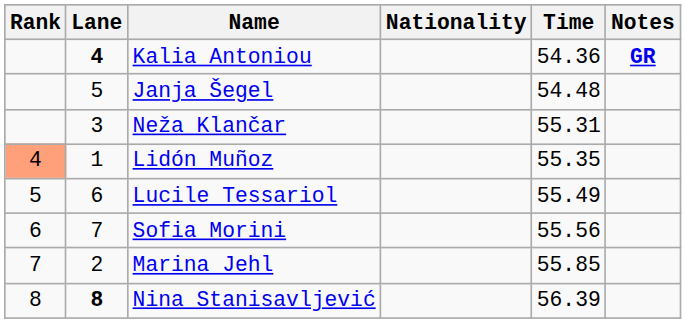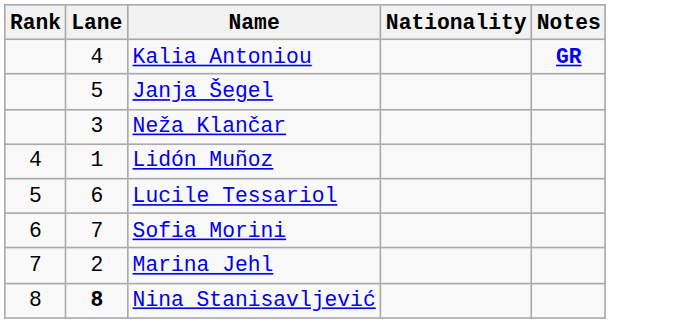 <table class="wikitable sortable" style="text-align:center">
 <tr>
 <th>Rank</th>
 <th>Lane</th>
 <th>Name</th>
 <th>Nationality</th>
-<th>Time</th>
 <th>Notes</th>
 </tr>
 <tr>
 <td></td>
-<td><strong>4</strong></td>
+<td>4</td>
 <td align=left><a href='#'>Kalia Antoniou</a></td>
 <td align=left></td>
-<td>54.36</td>
 <td><strong><a href='#'>GR</a></strong></td>
 </tr>
 <tr>
 <td></td>
 <td>5</td>
 <td align=left><a href='#'>Janja Šegel</a></td>
 <td align=left></td>
-<td>54.48</td>
 <td></td>
 </tr>
 <tr>
 <td></td>
 <td>3</td>
 <td align=left><a href='#'>Neža Klančar</a></td>
 <td align=left></td>
-<td>55.31</td>
 <td></td>
 </tr>
 <tr>
-<td style="background: lightsalmon;">4</td>
+<td>4</td>
 <td>1</td>
 <td align=left><a href='#'>Lidón Muñoz</a></td>
 <td align=left></td>
-<td>55.35</td>
 <td></td>
 </tr>
 <tr>
 <td>5</td>
 <td>6</td>
 <td align=left><a href='#'>Lucile Tessariol</a></td>
 <td align=left></td>
-<td>55.49</td>
 <td></td>
 </tr>
 <tr>
 <td>6</td>
 <td>7</td>
 <td align=left><a href='#'>Sofia Morini</a></td>
 <td align=left></td>
-<td>55.56</td>
 <td></td>
 </tr>
 <tr>
 <td>7</td>
 <td>2</td>
 <td align=left><a href='#'>Marina Jehl</a></td>
 <td align=left></td>
-<td>55.85</td>
 <td></td>
 </tr>
 <tr>
 <td>8</td>
 <td><strong>8</strong></td>
 <td align=left><a href='#'>Nina Stanisavljević</a></td>
 <td align=left></td>
-<td>56.39</td>
 <td></td>
 </tr>
 </table>
